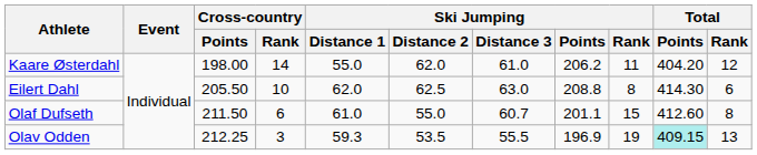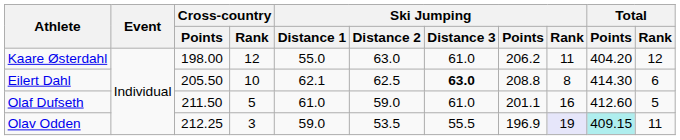 <table class="wikitable" style="font-size:90%">
 <tr>
 <th rowspan="2">Athlete</th>
 <th rowspan="2">Event</th>
 <th colspan="2">Cross-country</th>
 <th colspan="5">Ski Jumping</th>
 <th colspan="2">Total</th>
 </tr>
 <tr>
 <th>Points</th>
 <th>Rank</th>
 <th>Distance 1</th>
 <th>Distance 2</th>
 <th>Distance 3</th>
 <th>Points</th>
 <th>Rank</th>
 <th>Points</th>
 <th>Rank</th>
 </tr>
 <tr>
 <td><a href='#'>Kaare Østerdahl</a></td>
 <td rowspan="4">Individual</td>
 <td align="center">198.00</td>
-<td align="center">14</td>
+<td align="center">12</td>
 <td align="center">55.0</td>
-<td align="center">62.0</td>
+<td align="center">63.0</td>
 <td align="center">61.0</td>
 <td align="center">206.2</td>
 <td align="center">11</td>
 <td align="center">404.20</td>
 <td align="center">12</td>
 </tr>
 <tr>
 <td><a href='#'>Eilert Dahl</a></td>
 <td align="center">205.50</td>
 <td align="center">10</td>
-<td align="center">62.0</td>
+<td align="center">62.1</td>
 <td align="center">62.5</td>
-<td align="center">63.0</td>
+<td align="center"><strong>63.0</strong></td>
 <td align="center">208.8</td>
 <td align="center">8</td>
 <td align="center">414.30</td>
 <td align="center">6</td>
 </tr>
 <tr>
 <td><a href='#'>Olaf Dufseth</a></td>
 <td align="center">211.50</td>
-<td align="center">6</td>
+<td align="center">5</td>
 <td align="center">61.0</td>
-<td align="center">55.0</td>
-<td align="center">60.7</td>
+<td align="center">59.0</td>
+<td align="center">61.0</td>
 <td align="center">201.1</td>
-<td align="center">15</td>
+<td align="center">16</td>
 <td align="center">412.60</td>
-<td align="center">8</td>
+<td align="center">5</td>
 </tr>
 <tr>
 <td><a href='#'>Olav Odden</a></td>
 <td align="center">212.25</td>
 <td align="center">3</td>
-<td align="center">59.3</td>
+<td align="center">59.0</td>
 <td align="center">53.5</td>
 <td align="center">55.5</td>
 <td align="center">196.9</td>
-<td align="center">19</td>
+<td align="center" style="background: lavender;">19</td>
 <td align="center" style="background: paleturquoise;">409.15</td>
-<td align="center">13</td>
+<td align="center">11</td>
 </tr>
 </table>
